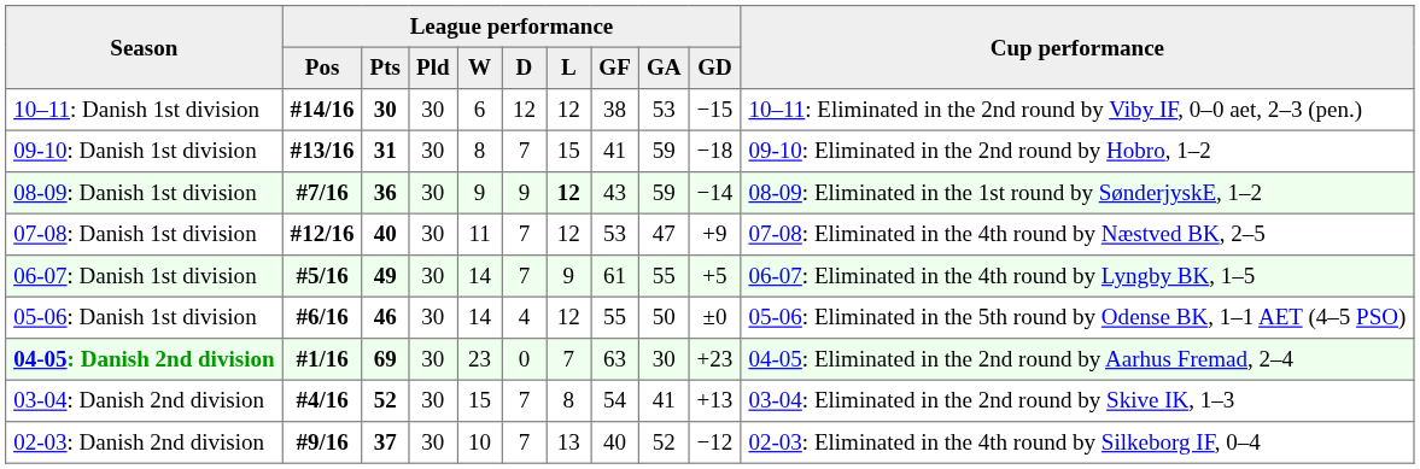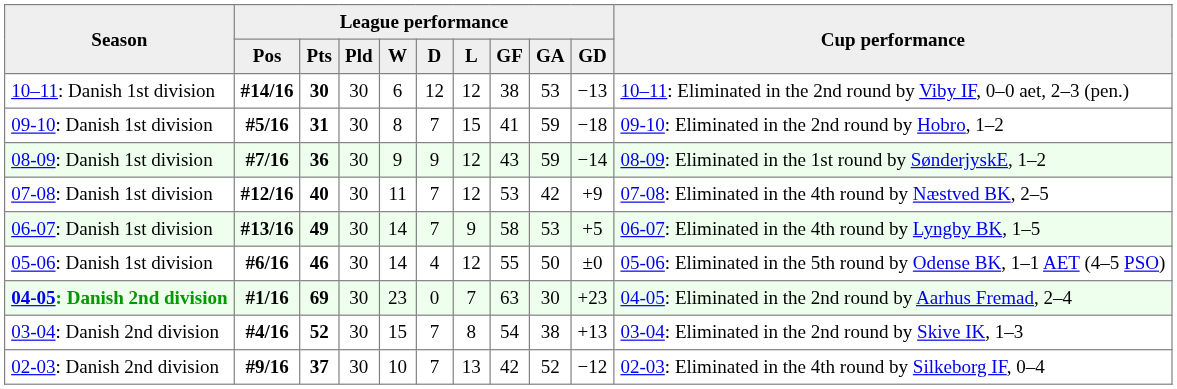 <table style=border-collapse:collapse border=1 cellspacing=0 cellpadding=5>
 <tr align=center bgcolor=#efefef>
 <th rowspan=2>Season</th>
 <th colspan=9>League performance</th>
 <th rowspan=2>Cup performance</th>
 </tr>
 <tr>
 <th bgcolor=EFEFEF width=20>Pos</th>
 <th bgcolor=EFEFEF width=20>Pts</th>
 <th bgcolor=EFEFEF width=20>Pld</th>
 <th bgcolor=EFEFEF width=20>W</th>
 <th bgcolor=EFEFEF width=20>D</th>
 <th bgcolor=EFEFEF width=20>L</th>
 <th bgcolor=EFEFEF width=20>GF</th>
 <th bgcolor=EFEFEF width=20>GA</th>
 <th bgcolor=EFEFEF width=20>GD</th>
 </tr>
 <tr align=center>
 <td align=left><a href='#'>10–11</a>: Danish 1st division</td>
 <td><strong>#14/16</strong></td>
 <td><strong>30</strong></td>
 <td>30</td>
 <td>6</td>
 <td>12</td>
 <td>12</td>
 <td>38</td>
 <td>53</td>
-<td>−15</td>
+<td>−13</td>
 <td align="left"><a href='#'>10–11</a>: Eliminated in the 2nd round by <a href='#'>Viby IF</a>, 0–0 aet, 2–3 (pen.)</td>
 </tr>
 <tr align=center>
 <td align=left><a href='#'>09-10</a>: Danish 1st division</td>
-<td><strong>#13/16</strong></td>
+<td><strong>#5/16</strong></td>
 <td><strong>31</strong></td>
 <td>30</td>
 <td>8</td>
 <td>7</td>
 <td>15</td>
 <td>41</td>
 <td>59</td>
 <td>−18</td>
 <td align="left"><a href='#'>09-10</a>: Eliminated in the 2nd round by <a href='#'>Hobro</a>, 1–2</td>
 </tr>
 <tr align=center bgcolor=eeffee>
 <td align=left><a href='#'>08-09</a>: Danish 1st division</td>
 <td><strong>#7/16</strong></td>
 <td><strong>36</strong></td>
 <td>30</td>
 <td>9</td>
 <td>9</td>
-<td><strong>12</strong></td>
+<td>12</td>
 <td>43</td>
 <td>59</td>
 <td>−14</td>
 <td align=left><a href='#'>08-09</a>: Eliminated in the 1st round by <a href='#'>SønderjyskE</a>, 1–2</td>
 </tr>
 <tr align=center>
 <td align=left><a href='#'>07-08</a>: Danish 1st division</td>
 <td><strong>#12/16</strong></td>
 <td><strong>40</strong></td>
 <td>30</td>
 <td>11</td>
 <td>7</td>
 <td>12</td>
 <td>53</td>
-<td>47</td>
+<td>42</td>
 <td>+9</td>
 <td align=left><a href='#'>07-08</a>: Eliminated in the 4th round by <a href='#'>Næstved BK</a>, 2–5</td>
 </tr>
 <tr align=center bgcolor=eeffee>
 <td align=left><a href='#'>06-07</a>: Danish 1st division</td>
-<td><strong>#5/16</strong></td>
+<td><strong>#13/16</strong></td>
 <td><strong>49</strong></td>
 <td>30</td>
 <td>14</td>
 <td>7</td>
 <td>9</td>
-<td>61</td>
-<td>55</td>
+<td>58</td>
+<td>53</td>
 <td>+5</td>
 <td align=left><a href='#'>06-07</a>: Eliminated in the 4th round by <a href='#'>Lyngby BK</a>, 1–5</td>
 </tr>
 <tr align=center>
 <td align=left><a href='#'>05-06</a>: Danish 1st division</td>
 <td><strong>#6/16</strong></td>
 <td><strong>46</strong></td>
 <td>30</td>
 <td>14</td>
 <td>4</td>
 <td>12</td>
 <td>55</td>
 <td>50</td>
 <td>±0</td>
 <td align=left><a href='#'>05-06</a>: Eliminated in the 5th round by <a href='#'>Odense BK</a>, 1–1 <a href='#'>AET</a> (4–5 <a href='#'>PSO</a>)</td>
 </tr>
 <tr align=center bgcolor=eeffee>
 <td align=left style="color:#009900"><strong><a href='#'>04-05</a>: Danish 2nd division</strong></td>
 <td><strong>#1/16</strong></td>
 <td><strong>69</strong></td>
 <td>30</td>
 <td>23</td>
 <td>0</td>
 <td>7</td>
 <td>63</td>
 <td>30</td>
 <td>+23</td>
 <td align=left><a href='#'>04-05</a>: Eliminated in the 2nd round by <a href='#'>Aarhus Fremad</a>, 2–4</td>
 </tr>
 <tr align=center>
 <td align=left><a href='#'>03-04</a>: Danish 2nd division</td>
 <td><strong>#4/16</strong></td>
 <td><strong>52</strong></td>
 <td>30</td>
 <td>15</td>
 <td>7</td>
 <td>8</td>
 <td>54</td>
-<td>41</td>
+<td>38</td>
 <td>+13</td>
 <td align=left><a href='#'>03-04</a>: Eliminated in the 2nd round by <a href='#'>Skive IK</a>, 1–3</td>
 </tr>
 <tr align=center>
 <td align=left><a href='#'>02-03</a>: Danish 2nd division</td>
 <td><strong>#9/16</strong></td>
 <td><strong>37</strong></td>
 <td>30</td>
 <td>10</td>
 <td>7</td>
 <td>13</td>
-<td>40</td>
+<td>42</td>
 <td>52</td>
 <td>−12</td>
 <td align=left><a href='#'>02-03</a>: Eliminated in the 4th round by <a href='#'>Silkeborg IF</a>, 0–4</td>
 </tr>
 </table>
